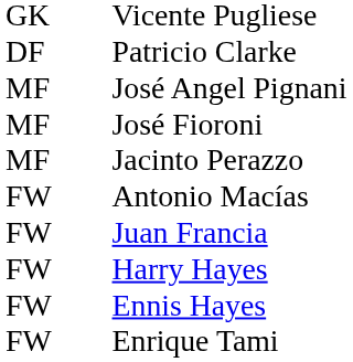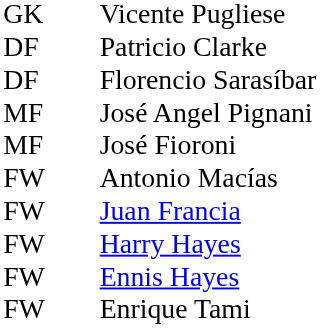 <table cellspacing="0" cellpadding="0" style="font-size:90%; margin:0.2em auto;">
 <tr>
 <th width="25"></th>
 <th width="25"></th>
 </tr>
 <tr>
 <td>GK</td>
 <td></td>
 <td> Vicente Pugliese</td>
 </tr>
 <tr>
 <td>DF</td>
 <td></td>
 <td> Patricio Clarke</td>
 </tr>
 <tr>
+<td>DF</td>
+<td></td>
+<td> Florencio Sarasíbar</td>
+</tr>
+<tr>
 <td>MF</td>
 <td></td>
 <td> José Angel Pignani</td>
 </tr>
 <tr>
 <td>MF</td>
 <td></td>
 <td> José Fioroni</td>
-</tr>
-<tr>
-<td>MF</td>
-<td></td>
-<td> Jacinto Perazzo</td>
 </tr>
 <tr>
 <td>FW</td>
 <td></td>
 <td> Antonio Macías</td>
 </tr>
 <tr>
 <td>FW</td>
 <td></td>
 <td> <a href='#'>Juan Francia</a></td>
 </tr>
 <tr>
 <td>FW</td>
 <td></td>
 <td> <a href='#'>Harry Hayes</a></td>
 </tr>
 <tr>
 <td>FW</td>
 <td></td>
 <td> <a href='#'>Ennis Hayes</a></td>
 </tr>
 <tr>
 <td>FW</td>
 <td></td>
 <td> Enrique Tami</td>
 </tr>
 </table>
